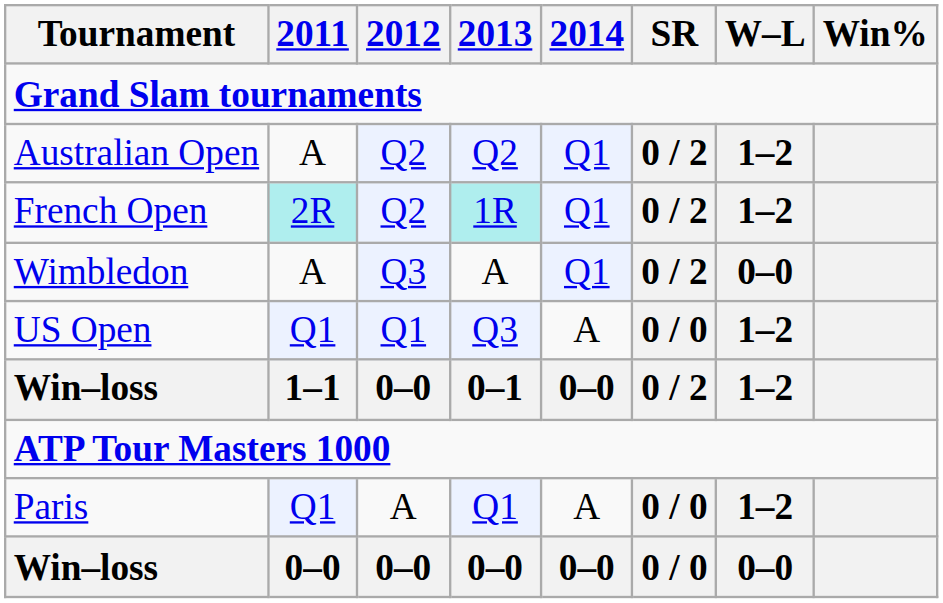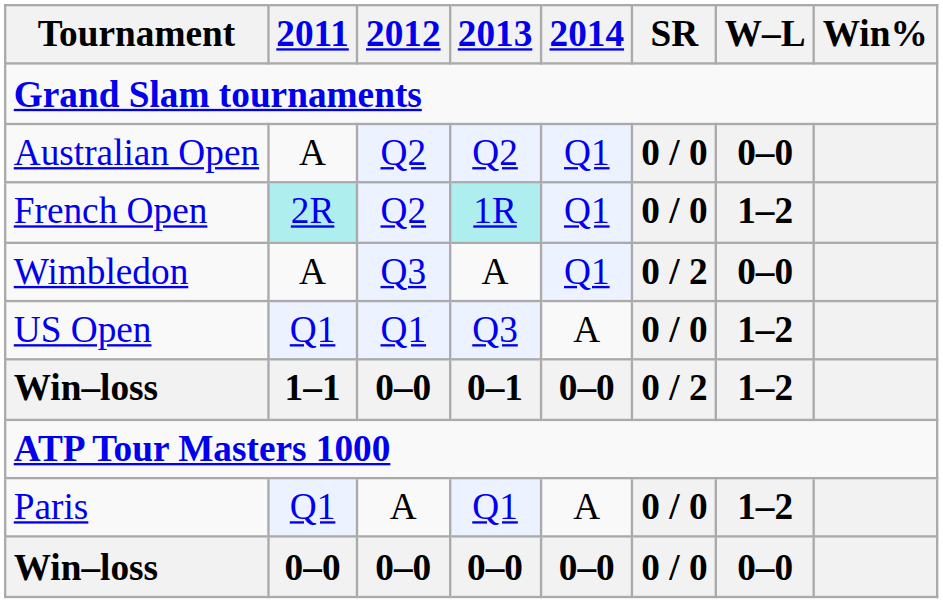 <table class=wikitable style=text-align:center>
 <tr>
 <th>Tournament</th>
 <th><a href='#'>2011</a></th>
 <th><a href='#'>2012</a></th>
 <th><a href='#'>2013</a></th>
 <th><a href='#'>2014</a></th>
 <th>SR</th>
 <th>W–L</th>
 <th>Win%</th>
 </tr>
 <tr>
 <td colspan=25 style=text-align:left><a href='#'><strong>Grand Slam tournaments</strong></a></td>
 </tr>
 <tr>
 <td align=left><a href='#'>Australian Open</a></td>
 <td>A</td>
 <td bgcolor=ecf2ff><a href='#'>Q2</a></td>
 <td bgcolor=ecf2ff><a href='#'>Q2</a></td>
 <td bgcolor=ecf2ff><a href='#'>Q1</a></td>
-<th>0 / 2</th>
-<th>1–2</th>
+<th>0 / 0</th>
+<th>0–0</th>
 <th></th>
 </tr>
 <tr>
 <td align=left><a href='#'>French Open</a></td>
 <td bgcolor=afeeee><a href='#'>2R</a></td>
 <td bgcolor=ecf2ff><a href='#'>Q2</a></td>
 <td bgcolor=afeeee><a href='#'>1R</a></td>
 <td bgcolor=ecf2ff><a href='#'>Q1</a></td>
-<th>0 / 2</th>
+<th>0 / 0</th>
 <th>1–2</th>
 <th></th>
 </tr>
 <tr>
 <td align=left><a href='#'>Wimbledon</a></td>
 <td>A</td>
 <td bgcolor=ecf2ff><a href='#'>Q3</a></td>
 <td>A</td>
 <td bgcolor=ecf2ff><a href='#'>Q1</a></td>
 <th>0 / 2</th>
 <th>0–0</th>
 <th></th>
 </tr>
 <tr>
 <td align=left><a href='#'>US Open</a></td>
 <td bgcolor=ecf2ff><a href='#'>Q1</a></td>
 <td bgcolor=ecf2ff><a href='#'>Q1</a></td>
 <td bgcolor=ecf2ff><a href='#'>Q3</a></td>
 <td>A</td>
 <th>0 / 0</th>
 <th>1–2</th>
 <th></th>
 </tr>
 <tr>
 <th style=text-align:left>Win–loss</th>
 <th>1–1</th>
 <th>0–0</th>
 <th>0–1</th>
 <th>0–0</th>
 <th>0 / 2</th>
 <th>1–2</th>
 <th></th>
 </tr>
 <tr>
 <td colspan=25 style=text-align:left><strong><a href='#'>ATP Tour Masters 1000</a></strong></td>
 </tr>
 <tr>
 <td align=left><a href='#'>Paris</a></td>
 <td bgcolor=ecf2ff><a href='#'>Q1</a></td>
 <td>A</td>
 <td bgcolor=ecf2ff><a href='#'>Q1</a></td>
 <td>A</td>
 <th>0 / 0</th>
 <th>1–2</th>
 <th></th>
 </tr>
 <tr>
 <th style=text-align:left>Win–loss</th>
 <th>0–0</th>
 <th>0–0</th>
 <th>0–0</th>
 <th>0–0</th>
 <th>0 / 0</th>
 <th>0–0</th>
 <th></th>
 </tr>
 </table>
